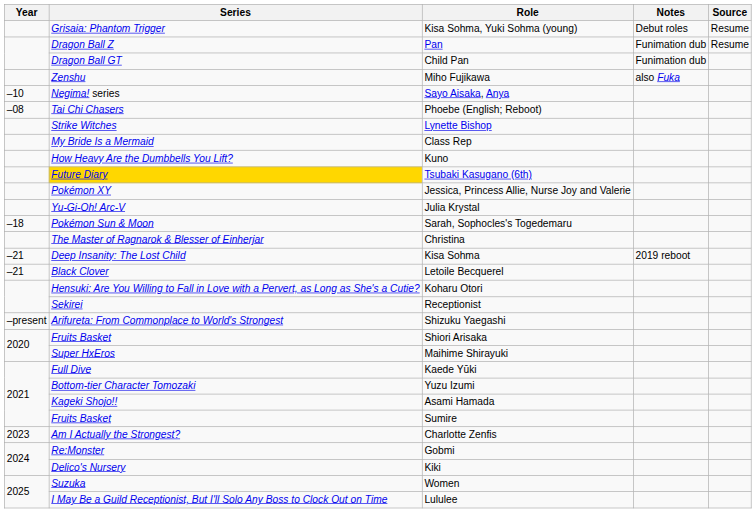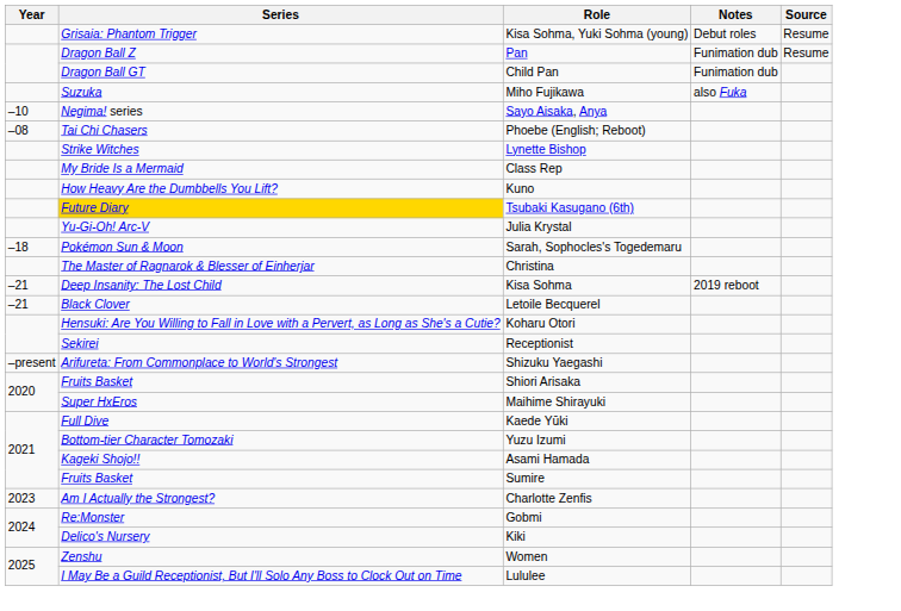 <table class="wikitable sortable plainrowheaders">
 <tr>
 <th>Year</th>
 <th>Series</th>
 <th>Role</th>
 <th class="unsortable">Notes</th>
 <th class="unsortable">Source</th>
 </tr>
 <tr>
 <td></td>
 <td><em><a href='#'>Grisaia: Phantom Trigger</a></em></td>
 <td>Kisa Sohma, Yuki Sohma (young)</td>
 <td>Debut roles</td>
 <td>Resume</td>
 </tr>
 <tr>
 <td rowspan="2"></td>
 <td><em><a href='#'>Dragon Ball Z</a></em></td>
 <td><a href='#'>Pan</a></td>
 <td>Funimation dub</td>
 <td>Resume</td>
 </tr>
 <tr>
 <td><em><a href='#'>Dragon Ball GT</a></em></td>
 <td>Child Pan</td>
 <td>Funimation dub</td>
 <td Resume></td>
 </tr>
 <tr>
 <td></td>
-<td><em><a href='#'>Zenshu</a></em></td>
+<td><em><a href='#'>Suzuka</a></em></td>
 <td>Miho Fujikawa</td>
 <td>also <em><a href='#'>Fuka</a></em></td>
 <td></td>
 </tr>
 <tr>
 <td>–10</td>
 <td><em><a href='#'>Negima!</a></em> series</td>
 <td><a href='#'>Sayo Aisaka</a>, <a href='#'>Anya</a></td>
 <td></td>
 <td></td>
 </tr>
 <tr>
 <td>–08</td>
 <td><em><a href='#'>Tai Chi Chasers</a></em></td>
 <td>Phoebe (English; Reboot)</td>
 <td></td>
 <td></td>
 </tr>
 <tr>
 <td></td>
 <td><em><a href='#'>Strike Witches</a></em></td>
 <td><a href='#'>Lynette Bishop</a></td>
 <td></td>
 <td></td>
 </tr>
 <tr>
 <td></td>
 <td><em><a href='#'>My Bride Is a Mermaid</a></em></td>
 <td>Class Rep</td>
 <td></td>
 <td></td>
 </tr>
 <tr>
 <td></td>
 <td><em><a href='#'>How Heavy Are the Dumbbells You Lift?</a></em></td>
 <td>Kuno</td>
 <td></td>
 <td></td>
 </tr>
 <tr>
 <td></td>
 <td style="background: gold;"><em><a href='#'>Future Diary</a></em></td>
 <td><a href='#'>Tsubaki Kasugano (6th)</a></td>
-<td></td>
-<td></td>
-</tr>
-<tr>
-<td></td>
-<td><em><a href='#'>Pokémon XY</a></em></td>
-<td>Jessica, Princess Allie, Nurse Joy and Valerie</td>
 <td></td>
 <td></td>
 </tr>
 <tr>
 <td></td>
 <td><em><a href='#'>Yu-Gi-Oh! Arc-V</a></em></td>
 <td>Julia Krystal</td>
 <td></td>
 </tr>
 <tr>
 <td>–18</td>
 <td><em><a href='#'>Pokémon Sun & Moon</a></em></td>
 <td>Sarah, Sophocles's Togedemaru</td>
 <td></td>
 <td></td>
 </tr>
 <tr>
 <td></td>
 <td><em><a href='#'>The Master of Ragnarok & Blesser of Einherjar</a></em></td>
 <td>Christina</td>
 <td></td>
 <td></td>
 </tr>
 <tr>
 <td>–21</td>
 <td><em><a href='#'>Deep Insanity: The Lost Child</a></em></td>
 <td>Kisa Sohma</td>
 <td>2019 reboot</td>
 <td></td>
 </tr>
 <tr>
 <td>–21</td>
 <td><em><a href='#'>Black Clover</a></em></td>
 <td>Letoile Becquerel</td>
 <td></td>
 <td></td>
 </tr>
 <tr>
 <td rowspan="2"></td>
 <td><em><a href='#'>Hensuki: Are You Willing to Fall in Love with a Pervert, as Long as She's a Cutie?</a></em></td>
 <td>Koharu Otori</td>
 <td></td>
 <td></td>
 </tr>
 <tr>
 <td><em><a href='#'>Sekirei</a></em></td>
 <td>Receptionist</td>
 <td></td>
 <td></td>
 </tr>
 <tr>
 <td>–present</td>
 <td><em><a href='#'>Arifureta: From Commonplace to World's Strongest</a></em></td>
 <td>Shizuku Yaegashi</td>
 <td></td>
 <td></td>
 </tr>
 <tr>
 <td rowspan="2">2020</td>
 <td><em><a href='#'>Fruits Basket</a></em></td>
 <td>Shiori Arisaka</td>
 <td></td>
 <td></td>
 </tr>
 <tr>
 <td><em><a href='#'>Super HxEros</a></em></td>
 <td>Maihime Shirayuki</td>
 <td></td>
 <td></td>
 </tr>
 <tr>
 <td rowspan="4">2021</td>
 <td><em><a href='#'>Full Dive</a></em></td>
 <td>Kaede Yūki</td>
 <td></td>
 <td></td>
 </tr>
 <tr>
 <td><em><a href='#'>Bottom-tier Character Tomozaki</a></em></td>
 <td>Yuzu Izumi</td>
 <td></td>
 <td></td>
 </tr>
 <tr>
 <td><em><a href='#'>Kageki Shojo!!</a></em></td>
 <td>Asami Hamada</td>
 <td></td>
 <td></td>
 </tr>
 <tr>
 <td><em><a href='#'>Fruits Basket</a></em></td>
 <td>Sumire</td>
 <td></td>
 <td></td>
 </tr>
 <tr>
 <td rowspan="1">2023</td>
 <td><em><a href='#'>Am I Actually the Strongest?</a></em></td>
 <td>Charlotte Zenfis</td>
 <td></td>
 <td></td>
 </tr>
 <tr>
 <td rowspan="2">2024</td>
 <td><em><a href='#'>Re:Monster</a></em></td>
 <td>Gobmi</td>
 <td></td>
 <td></td>
 </tr>
 <tr>
 <td><em><a href='#'>Delico's Nursery</a></em></td>
 <td>Kiki</td>
 <td></td>
 <td></td>
 </tr>
 <tr>
 <td rowspan="2">2025</td>
-<td><em><a href='#'>Suzuka</a></em></td>
+<td><em><a href='#'>Zenshu</a></em></td>
 <td>Women</td>
 <td></td>
 <td></td>
 </tr>
 <tr>
 <td><em><a href='#'>I May Be a Guild Receptionist, But I'll Solo Any Boss to Clock Out on Time</a></em></td>
 <td>Lululee</td>
 <td></td>
 <td></td>
 </tr>
 </table>
